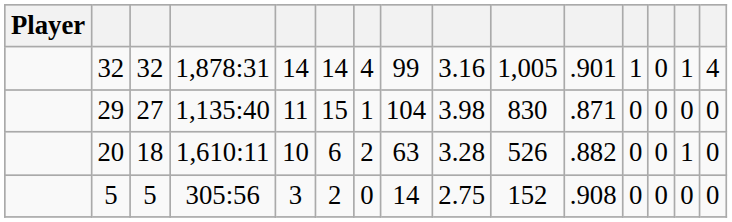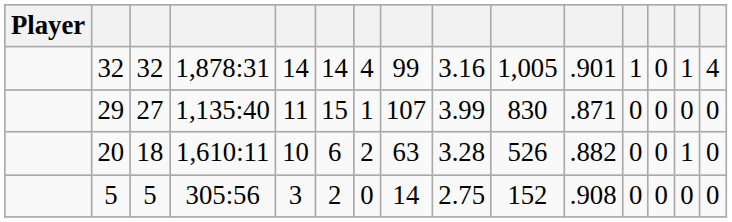 <table class="wikitable sortable" style="text-align:center;">
 <tr>
 <th>Player</th>
 <th></th>
 <th></th>
 <th></th>
 <th></th>
 <th></th>
 <th></th>
 <th></th>
 <th></th>
 <th></th>
 <th></th>
 <th></th>
 <th></th>
 <th></th>
 <th></th>
 </tr>
 <tr>
 <td></td>
 <td>32</td>
 <td>32</td>
 <td>1,878:31</td>
 <td>14</td>
 <td>14</td>
 <td>4</td>
 <td>99</td>
 <td>3.16</td>
 <td>1,005</td>
 <td>.901</td>
 <td>1</td>
 <td>0</td>
 <td>1</td>
 <td>4</td>
 </tr>
 <tr>
 <td></td>
 <td>29</td>
 <td>27</td>
 <td>1,135:40</td>
 <td>11</td>
 <td>15</td>
 <td>1</td>
-<td>104</td>
-<td>3.98</td>
+<td>107</td>
+<td>3.99</td>
 <td>830</td>
 <td>.871</td>
 <td>0</td>
 <td>0</td>
 <td>0</td>
 <td>0</td>
 </tr>
 <tr>
 <td></td>
 <td>20</td>
 <td>18</td>
 <td>1,610:11</td>
 <td>10</td>
 <td>6</td>
 <td>2</td>
 <td>63</td>
 <td>3.28</td>
 <td>526</td>
 <td>.882</td>
 <td>0</td>
 <td>0</td>
 <td>1</td>
 <td>0</td>
 </tr>
 <tr>
 <td></td>
 <td>5</td>
 <td>5</td>
 <td>305:56</td>
 <td>3</td>
 <td>2</td>
 <td>0</td>
 <td>14</td>
 <td>2.75</td>
 <td>152</td>
 <td>.908</td>
 <td>0</td>
 <td>0</td>
 <td>0</td>
 <td>0</td>
 </tr>
 </table>
